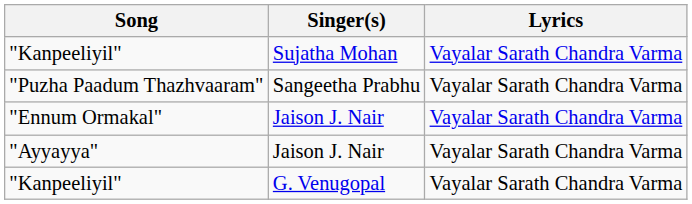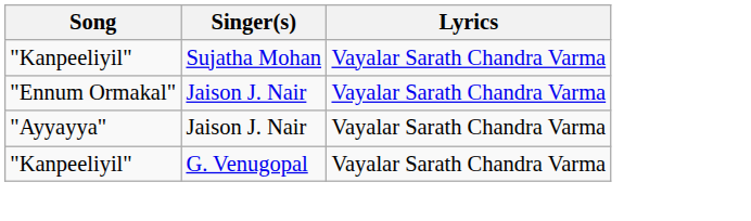 <table class="wikitable">
 <tr>
 <th>Song</th>
 <th>Singer(s)</th>
 <th>Lyrics</th>
 </tr>
 <tr>
 <td>"Kanpeeliyil"</td>
 <td><a href='#'>Sujatha Mohan</a></td>
 <td><a href='#'>Vayalar Sarath Chandra Varma</a></td>
-</tr>
-<tr>
-<td>"Puzha Paadum Thazhvaaram"</td>
-<td>Sangeetha Prabhu</td>
-<td>Vayalar Sarath Chandra Varma</td>
 </tr>
 <tr>
 <td>"Ennum Ormakal"</td>
 <td><a href='#'>Jaison J. Nair</a></td>
 <td><a href='#'>Vayalar Sarath Chandra Varma</a></td>
 </tr>
 <tr>
 <td>"Ayyayya"</td>
 <td>Jaison J. Nair</td>
 <td>Vayalar Sarath Chandra Varma</td>
 </tr>
 <tr>
 <td>"Kanpeeliyil"</td>
 <td><a href='#'>G. Venugopal</a></td>
 <td>Vayalar Sarath Chandra Varma</td>
 </tr>
 </table>
